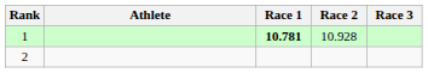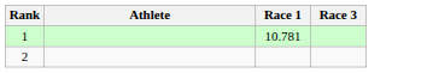 <table class=wikitable style="text-align:center">
 <tr>
 <th width=40>Rank</th>
 <th width=250>Athlete</th>
 <th width=60>Race 1</th>
-<th width=60>Race 2</th>
 <th width=60>Race 3</th>
 </tr>
 <tr bgcolor=ccffcc>
 <td>1</td>
 <td align=left></td>
-<td><strong>10.781</strong></td>
-<td>10.928</td>
+<td>10.781</td>
 <td></td>
 </tr>
 <tr>
 <td>2</td>
 <td align=left></td>
 <td></td>
 <td></td>
-<td></td>
 </tr>
 </table>
